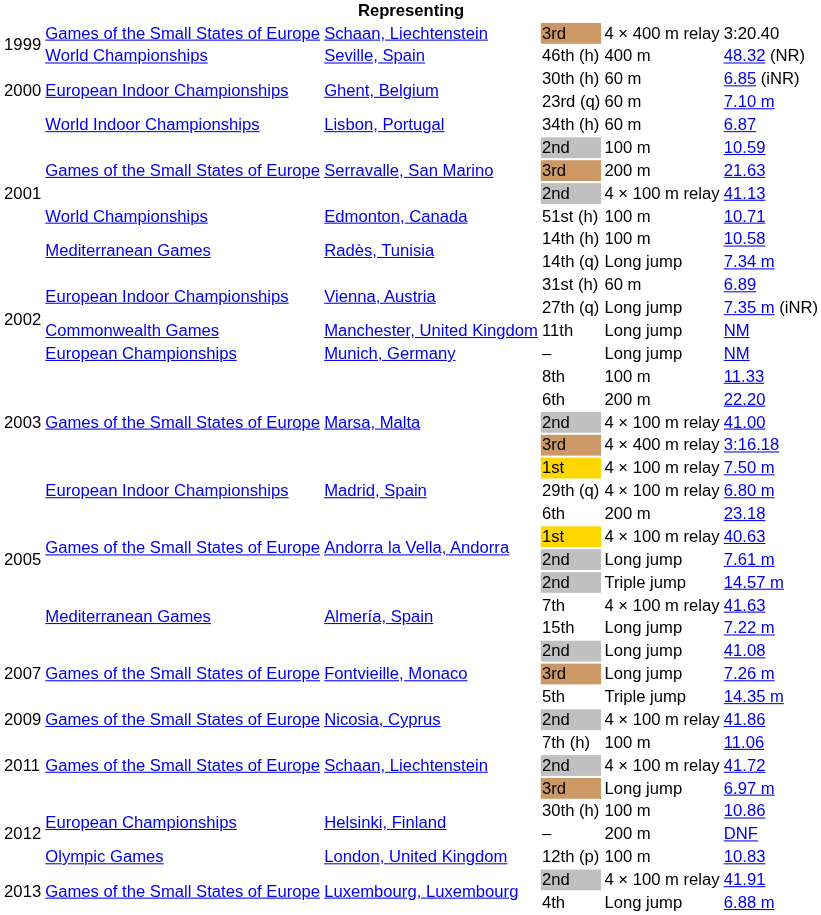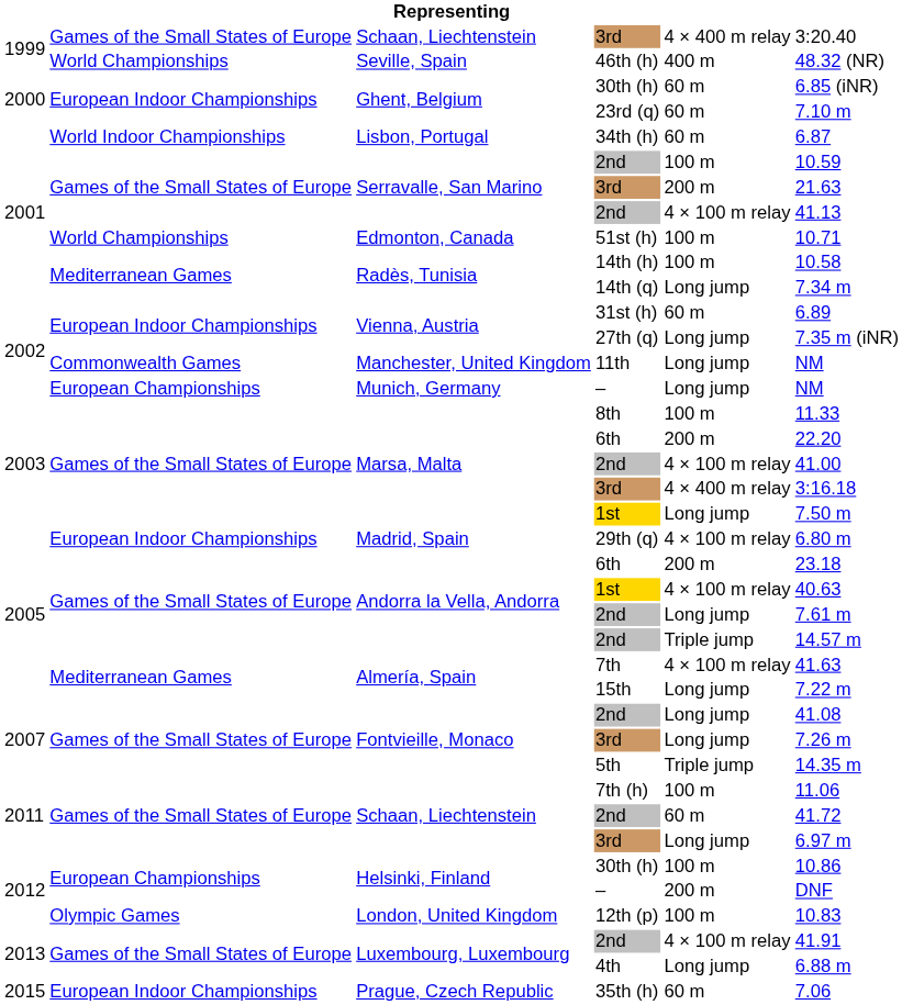 <table>
 <tr>
 <th colspan="6">Representing </th>
 </tr>
 <tr>
 <td rowspan=2>1999</td>
 <td><a href='#'>Games of the Small States of Europe</a></td>
 <td><a href='#'>Schaan, Liechtenstein</a></td>
 <td bgcolor=cc9966>3rd</td>
 <td>4 × 400 m relay</td>
 <td>3:20.40</td>
 </tr>
 <tr>
 <td><a href='#'>World Championships</a></td>
 <td><a href='#'>Seville, Spain</a></td>
 <td>46th (h)</td>
 <td>400 m</td>
 <td><a href='#'>48.32</a> (NR)</td>
 </tr>
 <tr>
 <td rowspan=2>2000</td>
 <td rowspan=2><a href='#'>European Indoor Championships</a></td>
 <td rowspan=2><a href='#'>Ghent, Belgium</a></td>
 <td>30th (h)</td>
 <td>60 m</td>
 <td><a href='#'>6.85</a> (iNR)</td>
 </tr>
 <tr>
 <td>23rd (q)</td>
 <td>60 m</td>
 <td><a href='#'>7.10 m</a></td>
 </tr>
 <tr>
 <td rowspan=7>2001</td>
 <td><a href='#'>World Indoor Championships</a></td>
 <td><a href='#'>Lisbon, Portugal</a></td>
 <td>34th (h)</td>
 <td>60 m</td>
 <td><a href='#'>6.87</a></td>
 </tr>
 <tr>
 <td rowspan=3><a href='#'>Games of the Small States of Europe</a></td>
 <td rowspan=3><a href='#'>Serravalle, San Marino</a></td>
 <td bgcolor=silver>2nd</td>
 <td>100 m</td>
 <td><a href='#'>10.59</a></td>
 </tr>
 <tr>
 <td bgcolor=cc9966>3rd</td>
 <td>200 m</td>
 <td><a href='#'>21.63</a></td>
 </tr>
 <tr>
 <td bgcolor=silver>2nd</td>
 <td>4 × 100 m relay</td>
 <td><a href='#'>41.13</a></td>
 </tr>
 <tr>
 <td><a href='#'>World Championships</a></td>
 <td><a href='#'>Edmonton, Canada</a></td>
 <td>51st (h)</td>
 <td>100 m</td>
 <td><a href='#'>10.71</a></td>
 </tr>
 <tr>
 <td rowspan=2><a href='#'>Mediterranean Games</a></td>
 <td rowspan=2><a href='#'>Radès, Tunisia</a></td>
 <td>14th (h)</td>
 <td>100 m</td>
 <td><a href='#'>10.58</a></td>
 </tr>
 <tr>
 <td>14th (q)</td>
 <td>Long jump</td>
 <td><a href='#'>7.34 m</a></td>
 </tr>
 <tr>
 <td rowspan=4>2002</td>
 <td rowspan=2><a href='#'>European Indoor Championships</a></td>
 <td rowspan=2><a href='#'>Vienna, Austria</a></td>
 <td>31st (h)</td>
 <td>60 m</td>
 <td><a href='#'>6.89</a></td>
 </tr>
 <tr>
 <td>27th (q)</td>
 <td>Long jump</td>
 <td><a href='#'>7.35 m</a> (iNR)</td>
 </tr>
 <tr>
 <td><a href='#'>Commonwealth Games</a></td>
 <td><a href='#'>Manchester, United Kingdom</a></td>
 <td>11th</td>
 <td>Long jump</td>
 <td><a href='#'>NM</a></td>
 </tr>
 <tr>
 <td><a href='#'>European Championships</a></td>
 <td><a href='#'>Munich, Germany</a></td>
 <td>–</td>
 <td>Long jump</td>
 <td><a href='#'>NM</a></td>
 </tr>
 <tr>
 <td rowspan=5>2003</td>
 <td rowspan=5><a href='#'>Games of the Small States of Europe</a></td>
 <td rowspan=5><a href='#'>Marsa, Malta</a></td>
 <td>8th</td>
 <td>100 m</td>
 <td><a href='#'>11.33</a></td>
 </tr>
 <tr>
 <td>6th</td>
 <td>200 m</td>
 <td><a href='#'>22.20</a></td>
 </tr>
 <tr>
 <td bgcolor=silver>2nd</td>
 <td>4 × 100 m relay</td>
 <td><a href='#'>41.00</a></td>
 </tr>
 <tr>
 <td bgcolor=cc9966>3rd</td>
 <td>4 × 400 m relay</td>
 <td><a href='#'>3:16.18</a></td>
 </tr>
 <tr>
 <td bgcolor=gold>1st</td>
-<td>4 × 100 m relay</td>
+<td>Long jump</td>
 <td><a href='#'>7.50 m</a></td>
 </tr>
 <tr>
 <td rowspan=7>2005</td>
 <td><a href='#'>European Indoor Championships</a></td>
 <td><a href='#'>Madrid, Spain</a></td>
 <td>29th (q)</td>
 <td>4 × 100 m relay</td>
 <td><a href='#'>6.80 m</a></td>
 </tr>
 <tr>
 <td rowspan=4><a href='#'>Games of the Small States of Europe</a></td>
 <td rowspan=4><a href='#'>Andorra la Vella, Andorra</a></td>
 <td>6th</td>
 <td>200 m</td>
 <td><a href='#'>23.18</a></td>
 </tr>
 <tr>
 <td bgcolor=gold>1st</td>
 <td>4 × 100 m relay</td>
 <td><a href='#'>40.63</a></td>
 </tr>
 <tr>
 <td bgcolor=silver>2nd</td>
 <td>Long jump</td>
 <td><a href='#'>7.61 m</a></td>
 </tr>
 <tr>
 <td bgcolor=silver>2nd</td>
 <td>Triple jump</td>
 <td><a href='#'>14.57 m</a></td>
 </tr>
 <tr>
 <td rowspan=2><a href='#'>Mediterranean Games</a></td>
 <td rowspan=2><a href='#'>Almería, Spain</a></td>
 <td>7th</td>
 <td>4 × 100 m relay</td>
 <td><a href='#'>41.63</a></td>
 </tr>
 <tr>
 <td>15th</td>
 <td>Long jump</td>
 <td><a href='#'>7.22 m</a></td>
 </tr>
 <tr>
 <td rowspan=3>2007</td>
 <td rowspan=3><a href='#'>Games of the Small States of Europe</a></td>
 <td rowspan=3><a href='#'>Fontvieille, Monaco</a></td>
 <td bgcolor=silver>2nd</td>
 <td>Long jump</td>
 <td><a href='#'>41.08</a></td>
 </tr>
 <tr>
 <td bgcolor=cc9966>3rd</td>
 <td>Long jump</td>
 <td><a href='#'>7.26 m</a></td>
 </tr>
 <tr>
 <td>5th</td>
 <td>Triple jump</td>
 <td><a href='#'>14.35 m</a></td>
 </tr>
 <tr>
-<td>2009</td>
-<td><a href='#'>Games of the Small States of Europe</a></td>
-<td><a href='#'>Nicosia, Cyprus</a></td>
-<td bgcolor=silver>2nd</td>
-<td>4 × 100 m relay</td>
-<td><a href='#'>41.86</a></td>
-</tr>
-<tr>
 <td rowspan=3>2011</td>
 <td rowspan=3><a href='#'>Games of the Small States of Europe</a></td>
 <td rowspan=3><a href='#'>Schaan, Liechtenstein</a></td>
 <td>7th (h)</td>
 <td>100 m</td>
 <td><a href='#'>11.06</a></td>
 </tr>
 <tr>
 <td bgcolor=silver>2nd</td>
-<td>4 × 100 m relay</td>
+<td>60 m</td>
 <td><a href='#'>41.72</a></td>
 </tr>
 <tr>
 <td bgcolor=cc9966>3rd</td>
 <td>Long jump</td>
 <td><a href='#'>6.97 m</a></td>
 </tr>
 <tr>
 <td rowspan=3>2012</td>
 <td rowspan=2><a href='#'>European Championships</a></td>
 <td rowspan=2><a href='#'>Helsinki, Finland</a></td>
 <td>30th (h)</td>
 <td>100 m</td>
 <td><a href='#'>10.86</a></td>
 </tr>
 <tr>
 <td>–</td>
 <td>200 m</td>
 <td><a href='#'>DNF</a></td>
 </tr>
 <tr>
 <td><a href='#'>Olympic Games</a></td>
 <td><a href='#'>London, United Kingdom</a></td>
 <td>12th (p)</td>
 <td>100 m</td>
 <td><a href='#'>10.83</a></td>
 </tr>
 <tr>
 <td rowspan=2>2013</td>
 <td rowspan=2><a href='#'>Games of the Small States of Europe</a></td>
 <td rowspan=2><a href='#'>Luxembourg, Luxembourg</a></td>
 <td bgcolor=silver>2nd</td>
 <td>4 × 100 m relay</td>
 <td><a href='#'>41.91</a></td>
 </tr>
 <tr>
 <td>4th</td>
 <td>Long jump</td>
 <td><a href='#'>6.88 m</a></td>
 </tr>
+<tr>
+<td>2015</td>
+<td><a href='#'>European Indoor Championships</a></td>
+<td><a href='#'>Prague, Czech Republic</a></td>
+<td>35th (h)</td>
+<td>60 m</td>
+<td><a href='#'>7.06</a></td>
+</tr>
 </table>
